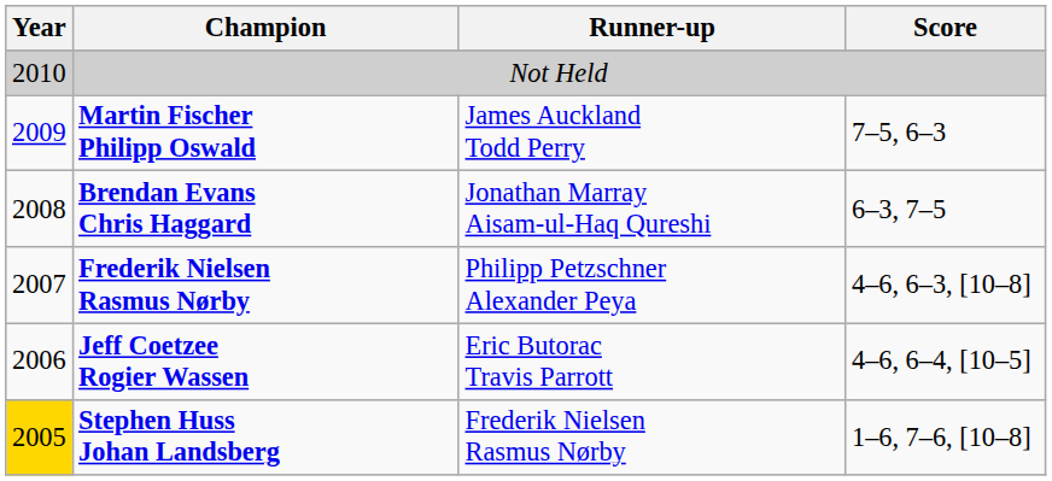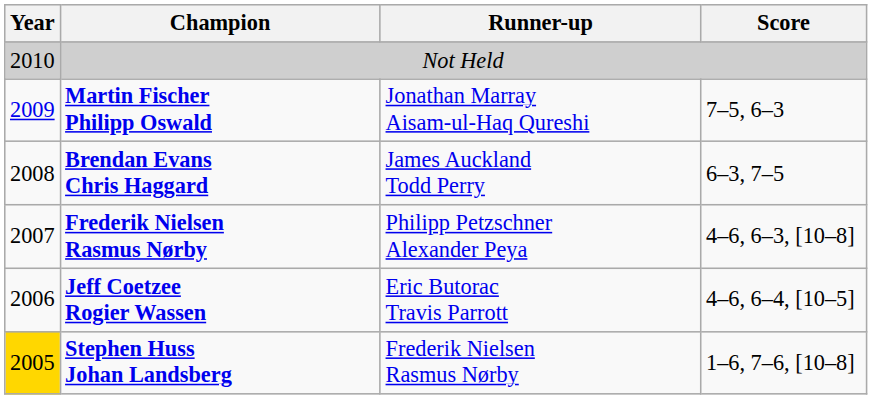 <table class="wikitable" style="font-size:90%">
 <tr>
 <th>Year</th>
 <th width="200">Champion</th>
 <th width="200">Runner-up</th>
 <th width="100">Score</th>
 </tr>
 <tr>
 <td style="background:#cfcfcf">2010</td>
 <td colspan=3 align=center style="background:#cfcfcf"><em>Not Held</em></td>
 </tr>
 <tr>
 <td><a href='#'>2009</a></td>
 <td> <strong><a href='#'>Martin Fischer</a></strong> <br>  <strong><a href='#'>Philipp Oswald</a></strong></td>
-<td> <a href='#'>James Auckland</a> <br>  <a href='#'>Todd Perry</a></td>
+<td> <a href='#'>Jonathan Marray</a> <br>  <a href='#'>Aisam-ul-Haq Qureshi</a></td>
 <td>7–5, 6–3</td>
 </tr>
 <tr>
 <td>2008</td>
 <td> <strong><a href='#'>Brendan Evans</a></strong> <br>  <strong><a href='#'>Chris Haggard</a></strong></td>
-<td> <a href='#'>Jonathan Marray</a> <br>  <a href='#'>Aisam-ul-Haq Qureshi</a></td>
+<td> <a href='#'>James Auckland</a> <br>  <a href='#'>Todd Perry</a></td>
 <td>6–3, 7–5</td>
 </tr>
 <tr>
 <td>2007</td>
 <td> <strong><a href='#'>Frederik Nielsen</a></strong> <br>  <strong><a href='#'>Rasmus Nørby</a></strong></td>
 <td> <a href='#'>Philipp Petzschner</a> <br>  <a href='#'>Alexander Peya</a></td>
 <td>4–6, 6–3, [10–8]</td>
 </tr>
 <tr>
 <td>2006</td>
 <td> <strong><a href='#'>Jeff Coetzee</a></strong> <br>  <strong><a href='#'>Rogier Wassen</a></strong></td>
 <td> <a href='#'>Eric Butorac</a> <br>  <a href='#'>Travis Parrott</a></td>
 <td>4–6, 6–4, [10–5]</td>
 </tr>
 <tr>
 <td style="background: gold;">2005</td>
 <td> <strong><a href='#'>Stephen Huss</a></strong> <br>  <strong><a href='#'>Johan Landsberg</a></strong></td>
 <td> <a href='#'>Frederik Nielsen</a> <br>  <a href='#'>Rasmus Nørby</a></td>
 <td>1–6, 7–6, [10–8]</td>
 </tr>
 </table>
